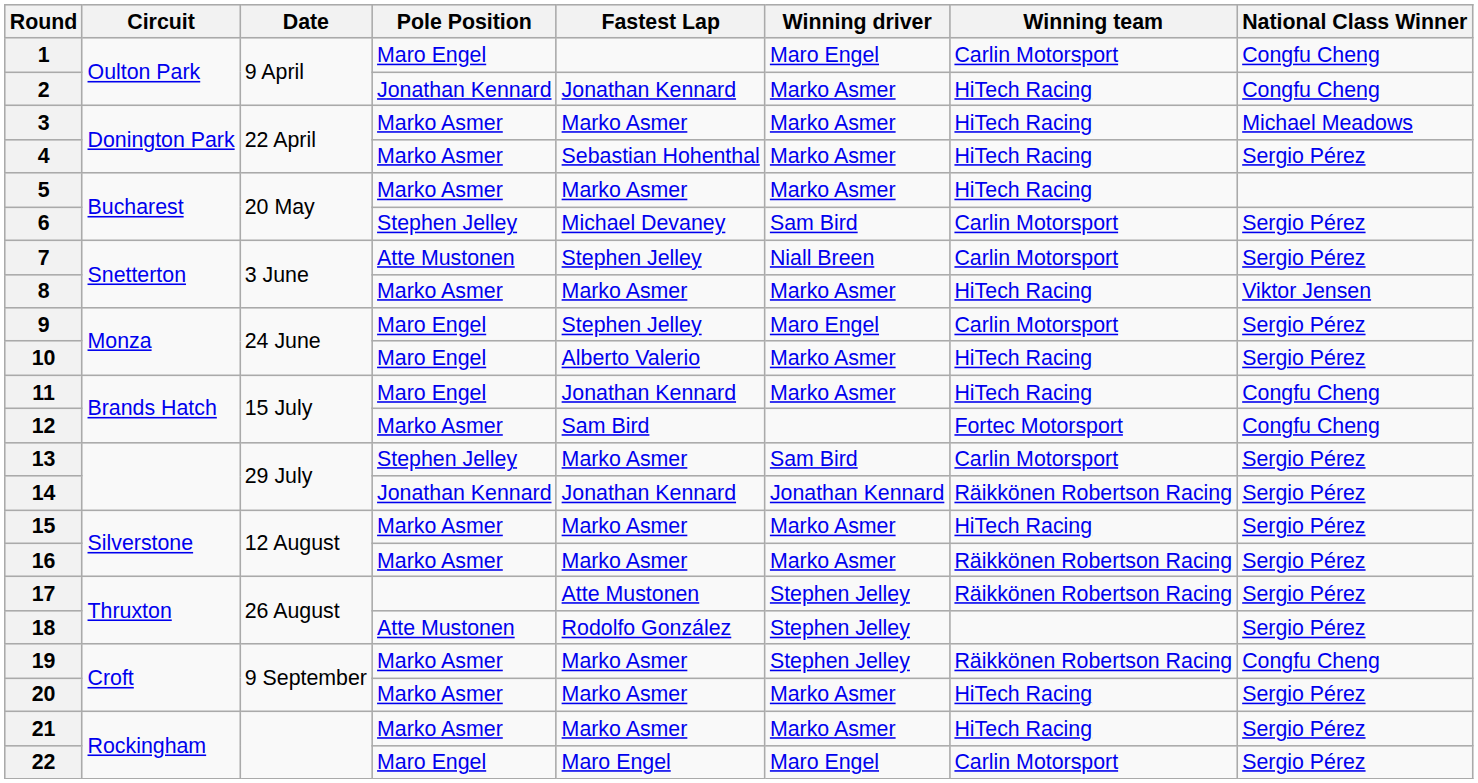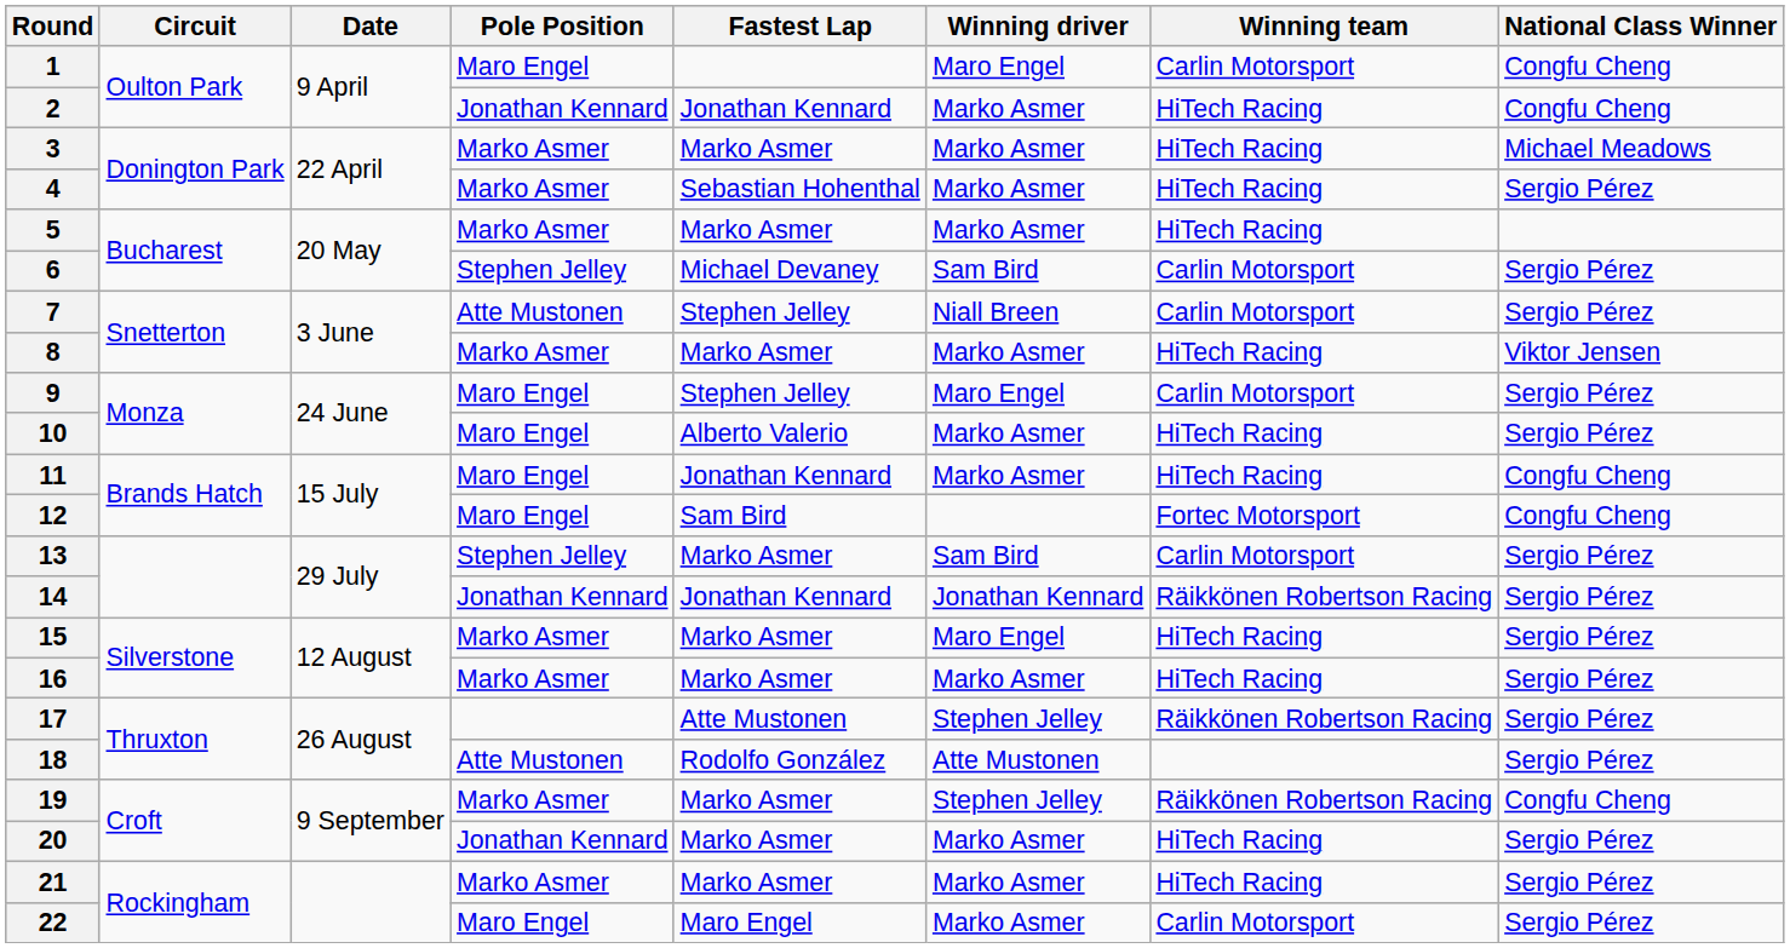 <table class="wikitable" style="font-size: 85%;">
 <tr>
 <th>Round</th>
 <th>Circuit</th>
 <th>Date</th>
 <th>Pole Position</th>
 <th>Fastest Lap</th>
 <th>Winning driver</th>
 <th>Winning team</th>
 <th nowrap>National Class Winner</th>
 </tr>
 <tr>
 <th>1</th>
 <td rowspan=2> <a href='#'>Oulton Park</a></td>
 <td rowspan=2>9 April</td>
 <td> <a href='#'>Maro Engel</a></td>
 <td></td>
 <td> <a href='#'>Maro Engel</a></td>
 <td> <a href='#'>Carlin Motorsport</a></td>
 <td> <a href='#'>Congfu Cheng</a></td>
 </tr>
 <tr>
 <th>2</th>
 <td> <a href='#'>Jonathan Kennard</a></td>
 <td> <a href='#'>Jonathan Kennard</a></td>
 <td> <a href='#'>Marko Asmer</a></td>
 <td> <a href='#'>HiTech Racing</a></td>
 <td> <a href='#'>Congfu Cheng</a></td>
 </tr>
 <tr>
 <th>3</th>
 <td rowspan="2"> <a href='#'>Donington Park</a></td>
 <td rowspan="2">22 April</td>
 <td> <a href='#'>Marko Asmer</a></td>
 <td> <a href='#'>Marko Asmer</a></td>
 <td> <a href='#'>Marko Asmer</a></td>
 <td> <a href='#'>HiTech Racing</a></td>
 <td> <a href='#'>Michael Meadows</a></td>
 </tr>
 <tr>
 <th>4</th>
 <td> <a href='#'>Marko Asmer</a></td>
 <td> <a href='#'>Sebastian Hohenthal</a></td>
 <td> <a href='#'>Marko Asmer</a></td>
 <td> <a href='#'>HiTech Racing</a></td>
 <td> <a href='#'>Sergio Pérez</a></td>
 </tr>
 <tr>
 <th>5</th>
 <td rowspan="2"> <a href='#'>Bucharest</a></td>
 <td rowspan="2">20 May</td>
 <td> <a href='#'>Marko Asmer</a></td>
 <td> <a href='#'>Marko Asmer</a></td>
 <td> <a href='#'>Marko Asmer</a></td>
 <td> <a href='#'>HiTech Racing</a></td>
 <td></td>
 </tr>
 <tr>
 <th>6</th>
 <td> <a href='#'>Stephen Jelley</a></td>
 <td> <a href='#'>Michael Devaney</a></td>
 <td> <a href='#'>Sam Bird</a></td>
 <td> <a href='#'>Carlin Motorsport</a></td>
 <td> <a href='#'>Sergio Pérez</a></td>
 </tr>
 <tr>
 <th>7</th>
 <td rowspan="2"> <a href='#'>Snetterton</a></td>
 <td rowspan="2">3 June</td>
 <td> <a href='#'>Atte Mustonen</a></td>
 <td> <a href='#'>Stephen Jelley</a></td>
 <td> <a href='#'>Niall Breen</a></td>
 <td> <a href='#'>Carlin Motorsport</a></td>
 <td> <a href='#'>Sergio Pérez</a></td>
 </tr>
 <tr>
 <th>8</th>
 <td> <a href='#'>Marko Asmer</a></td>
 <td> <a href='#'>Marko Asmer</a></td>
 <td> <a href='#'>Marko Asmer</a></td>
 <td> <a href='#'>HiTech Racing</a></td>
 <td> <a href='#'>Viktor Jensen</a></td>
 </tr>
 <tr>
 <th>9</th>
 <td rowspan="2"> <a href='#'>Monza</a></td>
 <td rowspan="2">24 June</td>
 <td> <a href='#'>Maro Engel</a></td>
 <td> <a href='#'>Stephen Jelley</a></td>
 <td> <a href='#'>Maro Engel</a></td>
 <td> <a href='#'>Carlin Motorsport</a></td>
 <td> <a href='#'>Sergio Pérez</a></td>
 </tr>
 <tr>
 <th>10</th>
 <td> <a href='#'>Maro Engel</a></td>
 <td> <a href='#'>Alberto Valerio</a></td>
 <td> <a href='#'>Marko Asmer</a></td>
 <td> <a href='#'>HiTech Racing</a></td>
 <td> <a href='#'>Sergio Pérez</a></td>
 </tr>
 <tr>
 <th>11</th>
 <td rowspan="2"> <a href='#'>Brands Hatch</a></td>
 <td rowspan="2">15 July</td>
 <td> <a href='#'>Maro Engel</a></td>
 <td> <a href='#'>Jonathan Kennard</a></td>
 <td> <a href='#'>Marko Asmer</a></td>
 <td> <a href='#'>HiTech Racing</a></td>
 <td> <a href='#'>Congfu Cheng</a></td>
 </tr>
 <tr>
 <th>12</th>
-<td> <a href='#'>Marko Asmer</a></td>
+<td> <a href='#'>Maro Engel</a></td>
 <td> <a href='#'>Sam Bird</a></td>
 <td></td>
 <td> <a href='#'>Fortec Motorsport</a></td>
 <td> <a href='#'>Congfu Cheng</a></td>
 </tr>
 <tr>
 <th>13</th>
 <td rowspan="2"></td>
 <td rowspan="2">29 July</td>
 <td> <a href='#'>Stephen Jelley</a></td>
 <td> <a href='#'>Marko Asmer</a></td>
 <td> <a href='#'>Sam Bird</a></td>
 <td> <a href='#'>Carlin Motorsport</a></td>
 <td> <a href='#'>Sergio Pérez</a></td>
 </tr>
 <tr>
 <th>14</th>
 <td> <a href='#'>Jonathan Kennard</a></td>
 <td> <a href='#'>Jonathan Kennard</a></td>
 <td> <a href='#'>Jonathan Kennard</a></td>
 <td> <a href='#'>Räikkönen Robertson Racing</a></td>
 <td> <a href='#'>Sergio Pérez</a></td>
 </tr>
 <tr>
 <th>15</th>
 <td rowspan="2"> <a href='#'>Silverstone</a></td>
 <td rowspan="2">12 August</td>
 <td> <a href='#'>Marko Asmer</a></td>
 <td> <a href='#'>Marko Asmer</a></td>
-<td> <a href='#'>Marko Asmer</a></td>
+<td> <a href='#'>Maro Engel</a></td>
 <td> <a href='#'>HiTech Racing</a></td>
 <td> <a href='#'>Sergio Pérez</a></td>
 </tr>
 <tr>
 <th>16</th>
 <td> <a href='#'>Marko Asmer</a></td>
 <td> <a href='#'>Marko Asmer</a></td>
 <td> <a href='#'>Marko Asmer</a></td>
-<td> <a href='#'>Räikkönen Robertson Racing</a></td>
+<td> <a href='#'>HiTech Racing</a></td>
 <td> <a href='#'>Sergio Pérez</a></td>
 </tr>
 <tr>
 <th>17</th>
 <td rowspan="2"> <a href='#'>Thruxton</a></td>
 <td rowspan="2">26 August</td>
 <td></td>
 <td> <a href='#'>Atte Mustonen</a></td>
 <td> <a href='#'>Stephen Jelley</a></td>
 <td> <a href='#'>Räikkönen Robertson Racing</a></td>
 <td> <a href='#'>Sergio Pérez</a></td>
 </tr>
 <tr>
 <th>18</th>
 <td> <a href='#'>Atte Mustonen</a></td>
 <td> <a href='#'>Rodolfo González</a></td>
-<td> <a href='#'>Stephen Jelley</a></td>
+<td> <a href='#'>Atte Mustonen</a></td>
 <td></td>
 <td> <a href='#'>Sergio Pérez</a></td>
 </tr>
 <tr>
 <th>19</th>
 <td rowspan="2"> <a href='#'>Croft</a></td>
 <td rowspan="2">9 September</td>
 <td> <a href='#'>Marko Asmer</a></td>
 <td> <a href='#'>Marko Asmer</a></td>
 <td> <a href='#'>Stephen Jelley</a></td>
 <td> <a href='#'>Räikkönen Robertson Racing</a></td>
 <td> <a href='#'>Congfu Cheng</a></td>
 </tr>
 <tr>
 <th>20</th>
-<td> <a href='#'>Marko Asmer</a></td>
+<td> <a href='#'>Jonathan Kennard</a></td>
 <td> <a href='#'>Marko Asmer</a></td>
 <td> <a href='#'>Marko Asmer</a></td>
 <td> <a href='#'>HiTech Racing</a></td>
 <td> <a href='#'>Sergio Pérez</a></td>
 </tr>
 <tr>
 <th>21</th>
 <td rowspan="2"> <a href='#'>Rockingham</a></td>
 <td rowspan="2"></td>
 <td> <a href='#'>Marko Asmer</a></td>
 <td> <a href='#'>Marko Asmer</a></td>
 <td> <a href='#'>Marko Asmer</a></td>
 <td> <a href='#'>HiTech Racing</a></td>
 <td> <a href='#'>Sergio Pérez</a></td>
 </tr>
 <tr>
 <th>22</th>
 <td> <a href='#'>Maro Engel</a></td>
 <td> <a href='#'>Maro Engel</a></td>
-<td> <a href='#'>Maro Engel</a></td>
+<td> <a href='#'>Marko Asmer</a></td>
 <td> <a href='#'>Carlin Motorsport</a></td>
 <td> <a href='#'>Sergio Pérez</a></td>
 </tr>
 </table>
